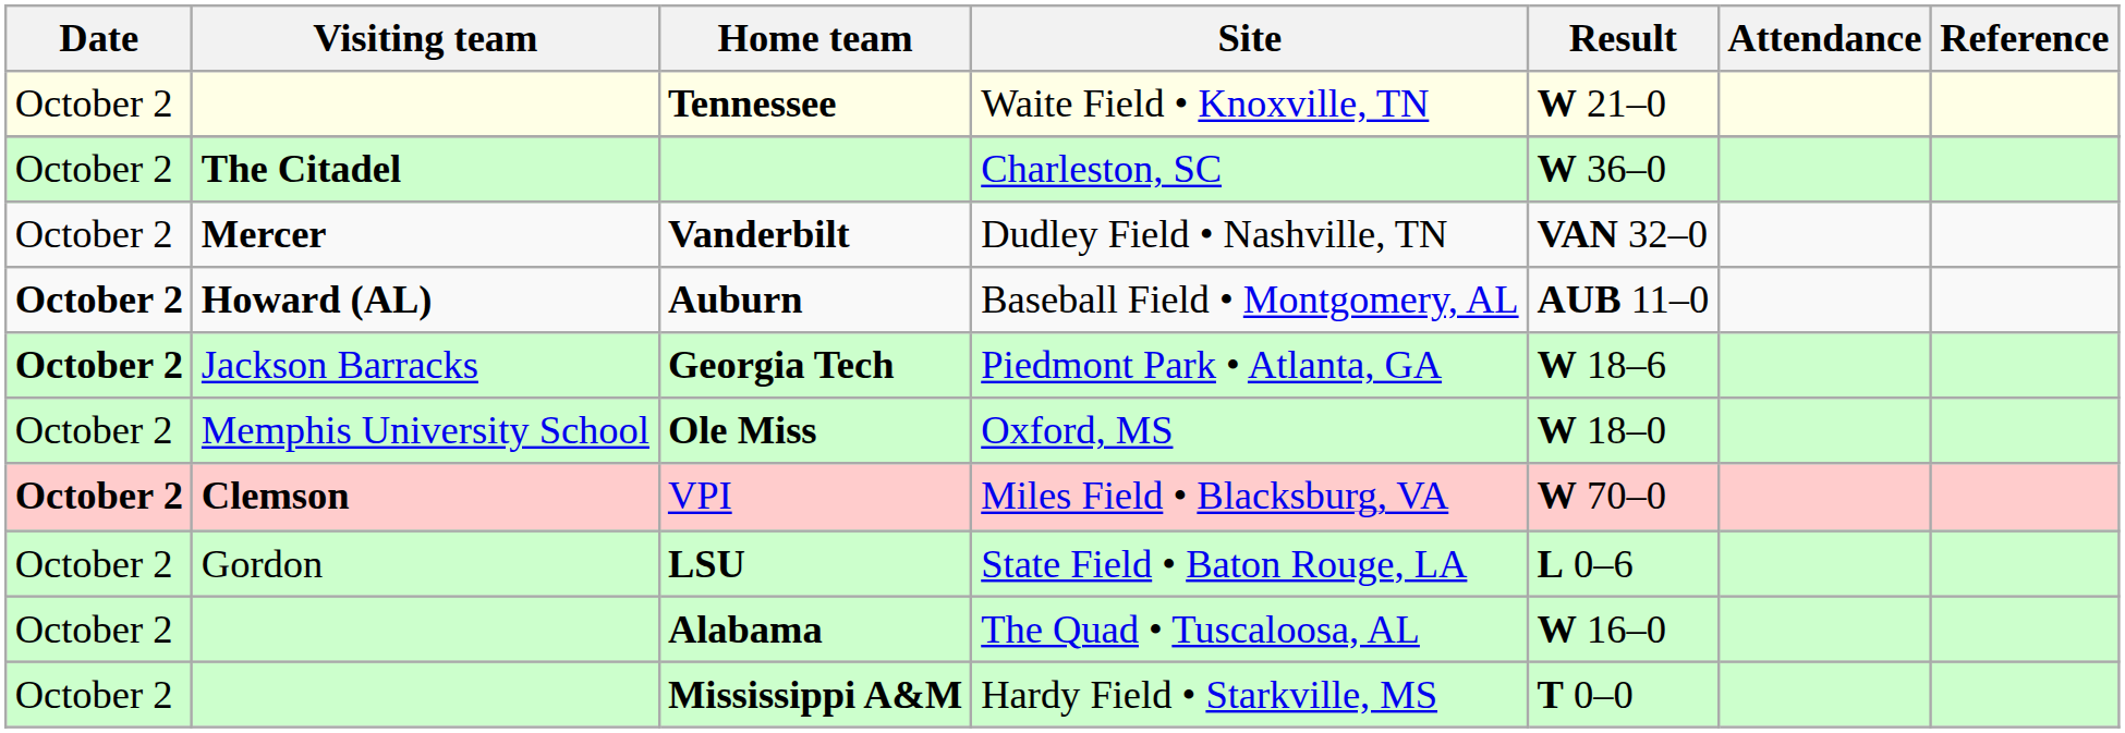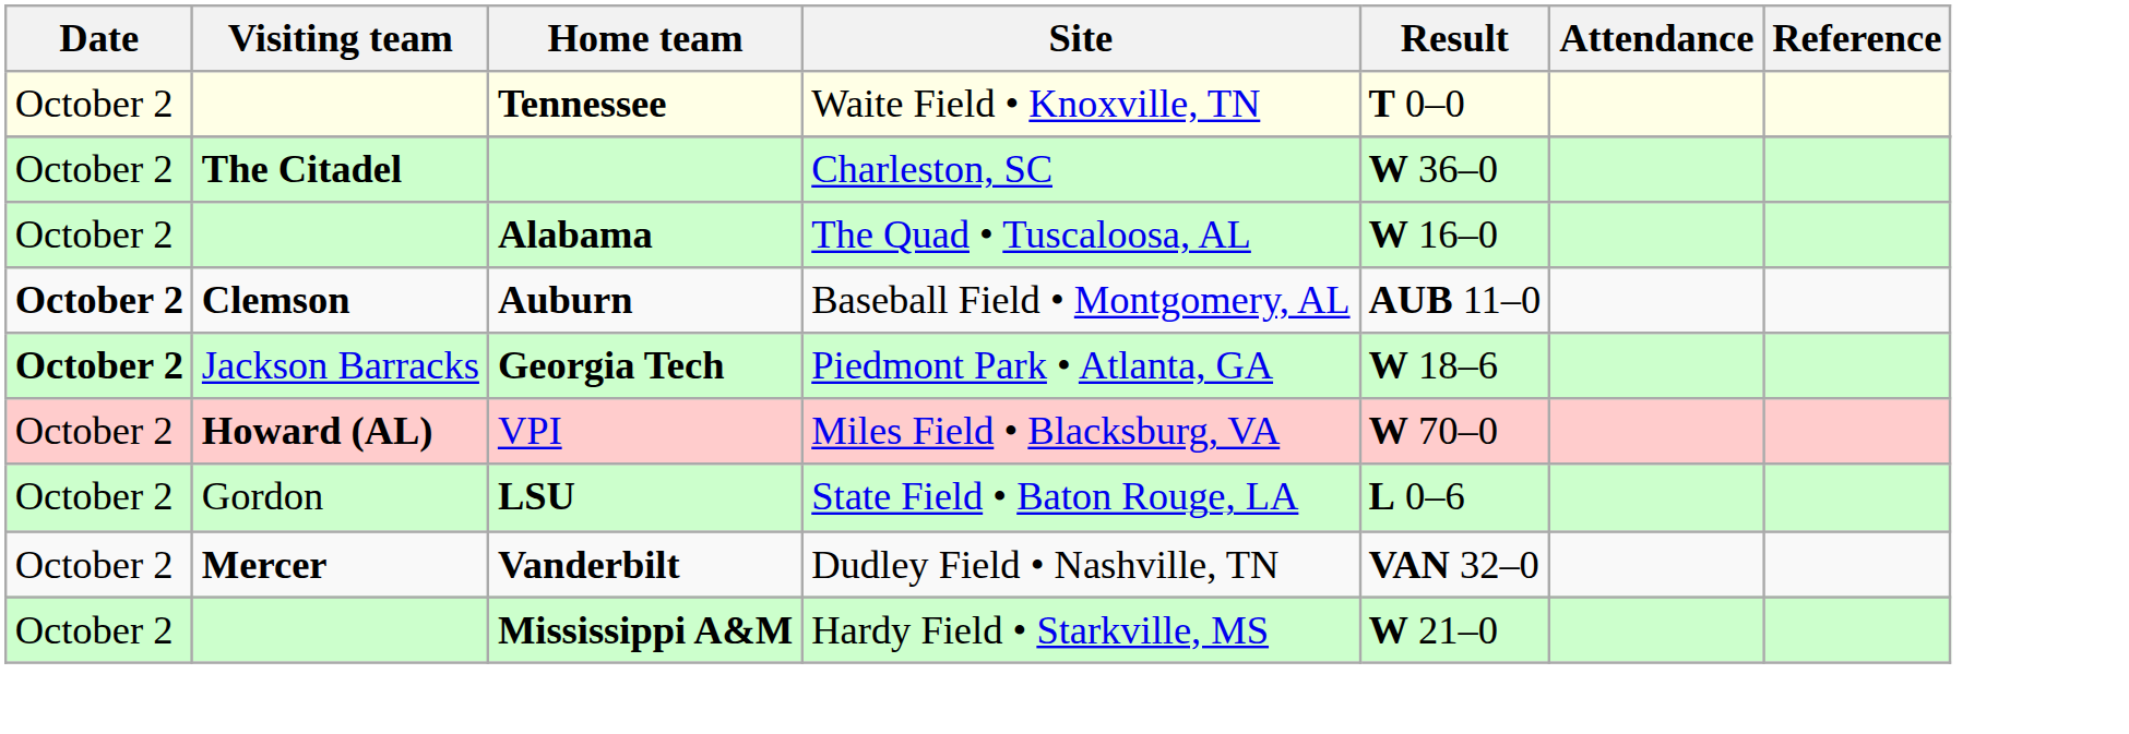 <table class="wikitable" style="font-size:95%;">
 <tr>
 <th>Date</th>
 <th>Visiting team</th>
 <th>Home team</th>
 <th>Site</th>
 <th>Result</th>
 <th>Attendance</th>
 <th class="unsortable">Reference</th>
 </tr>
 <tr bgcolor=ffffe6>
 <td>October 2</td>
 <td></td>
 <td><strong>Tennessee</strong></td>
 <td>Waite Field • <a href='#'>Knoxville, TN</a></td>
-<td><strong>W</strong> 21–0</td>
+<td><strong>T</strong> 0–0</td>
 <td></td>
 <td></td>
 </tr>
 <tr>
 </tr>
 <tr bgcolor=ccffcc>
 <td>October 2</td>
 <td><strong>The Citadel</strong></td>
 <td></td>
 <td><a href='#'>Charleston, SC</a></td>
 <td><strong>W</strong> 36–0</td>
 <td></td>
 <td></td>
 </tr>
-<tr bgcolor=>
+<tr bgcolor=ccffcc>
 <td>October 2</td>
-<td><strong>Mercer</strong></td>
-<td><strong>Vanderbilt</strong></td>
-<td>Dudley Field • Nashville, TN</td>
-<td><strong>VAN</strong> 32–0</td>
+<td></td>
+<td><strong>Alabama</strong></td>
+<td><a href='#'>The Quad</a> • <a href='#'>Tuscaloosa, AL</a></td>
+<td><strong>W</strong> 16–0</td>
 <td></td>
 <td></td>
 </tr>
 <tr bgcolor=>
 <td><strong>October 2</strong></td>
-<td><strong>Howard (AL)</strong></td>
+<td><strong>Clemson</strong></td>
 <td><strong>Auburn</strong></td>
 <td>Baseball Field • <a href='#'>Montgomery, AL</a></td>
 <td><strong>AUB</strong> 11–0</td>
 <td></td>
 <td></td>
 </tr>
 <tr bgcolor=ccffcc>
 <td><strong>October 2</strong></td>
 <td><a href='#'>Jackson Barracks</a></td>
 <td><strong>Georgia Tech</strong></td>
 <td><a href='#'>Piedmont Park</a> • <a href='#'>Atlanta, GA</a></td>
 <td><strong>W</strong> 18–6</td>
 <td></td>
 <td></td>
 </tr>
-<tr bgcolor=ccffcc>
+<tr bgcolor=ffcccc>
 <td>October 2</td>
-<td><a href='#'>Memphis University School</a></td>
-<td><strong>Ole Miss</strong></td>
-<td><a href='#'>Oxford, MS</a></td>
-<td><strong>W</strong> 18–0</td>
-<td></td>
-<td></td>
-</tr>
-<tr bgcolor=ffcccc>
-<td><strong>October 2</strong></td>
-<td><strong>Clemson</strong></td>
+<td><strong>Howard (AL)</strong></td>
 <td><a href='#'>VPI</a></td>
 <td><a href='#'>Miles Field</a> • <a href='#'>Blacksburg, VA</a></td>
 <td><strong>W</strong> 70–0</td>
 <td></td>
 <td></td>
 </tr>
 <tr bgcolor=ccffcc>
 <td>October 2</td>
 <td>Gordon</td>
 <td><strong>LSU</strong></td>
 <td><a href='#'>State Field</a> • <a href='#'>Baton Rouge, LA</a></td>
 <td><strong>L</strong> 0–6</td>
 <td></td>
 <td></td>
 </tr>
-<tr bgcolor=ccffcc>
+<tr bgcolor=>
 <td>October 2</td>
-<td></td>
-<td><strong>Alabama</strong></td>
-<td><a href='#'>The Quad</a> • <a href='#'>Tuscaloosa, AL</a></td>
-<td><strong>W</strong> 16–0</td>
+<td><strong>Mercer</strong></td>
+<td><strong>Vanderbilt</strong></td>
+<td>Dudley Field • Nashville, TN</td>
+<td><strong>VAN</strong> 32–0</td>
 <td></td>
 <td></td>
 </tr>
 <tr bgcolor=ccffcc>
 <td>October 2</td>
 <td></td>
 <td><strong>Mississippi A&M</strong></td>
 <td>Hardy Field •  <a href='#'>Starkville, MS</a></td>
-<td><strong>T</strong> 0–0</td>
+<td><strong>W</strong> 21–0</td>
 <td></td>
 <td></td>
 </tr>
 </table>
